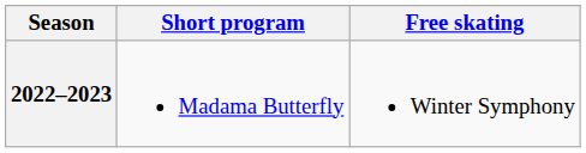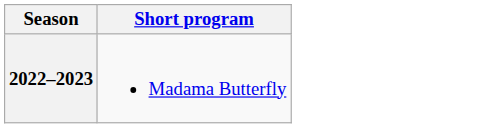 <table class=wikitable style=text-align:center>
 <tr>
 <th>Season</th>
 <th><a href='#'>Short program</a></th>
-<th><a href='#'>Free skating</a></th>
 </tr>
 <tr>
 <th>2022–2023 <br> </th>
 <td><br><ul><li><a href='#'>Madama Butterfly</a> <br> </li></ul></td>
-<td><br><ul><li>Winter Symphony <br> </li></ul></td>
 </tr>
 </table>
